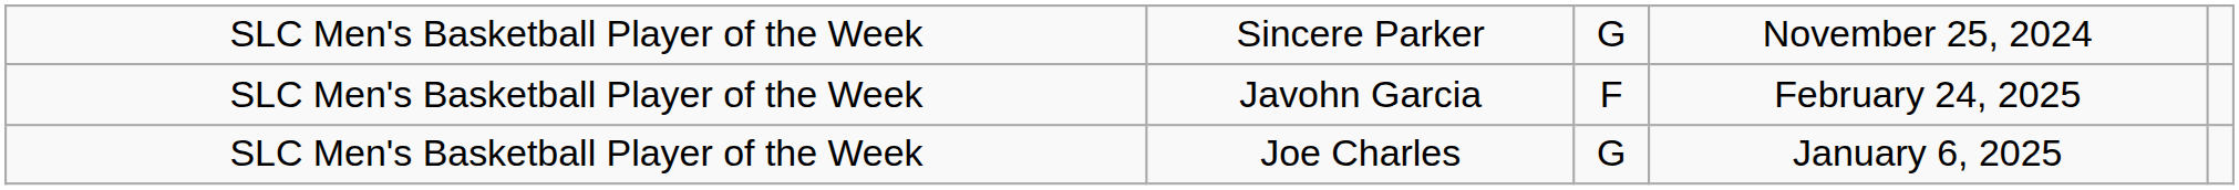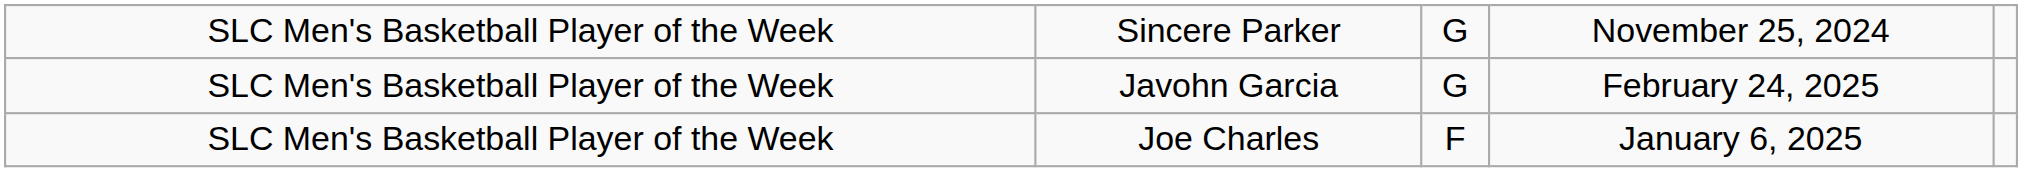 <table class="wikitable" style="width: 60%;text-align: center;">
 <tr align="center">
 <td rowspan="1">SLC Men's Basketball Player of the Week</td>
 <td>Sincere Parker</td>
 <td>G</td>
 <td>November 25, 2024</td>
 <td></td>
 </tr>
 <tr align="center">
 <td rowspan="1">SLC Men's Basketball Player of the Week</td>
 <td>Javohn Garcia</td>
-<td>F</td>
+<td>G</td>
 <td>February 24, 2025</td>
 <td></td>
 </tr>
 <tr align="center">
 <td rowspan="1">SLC Men's Basketball Player of the Week</td>
 <td>Joe Charles</td>
-<td>G</td>
+<td>F</td>
 <td>January 6, 2025</td>
 <td></td>
 </tr>
 </table>
